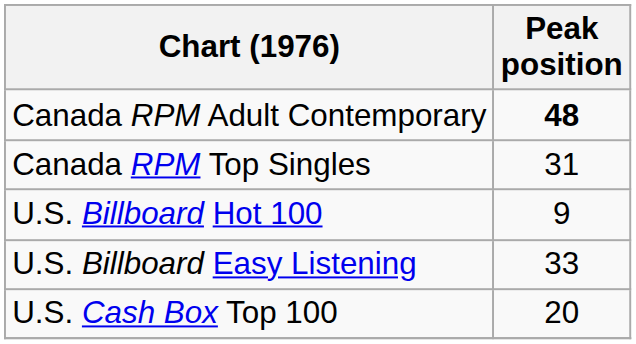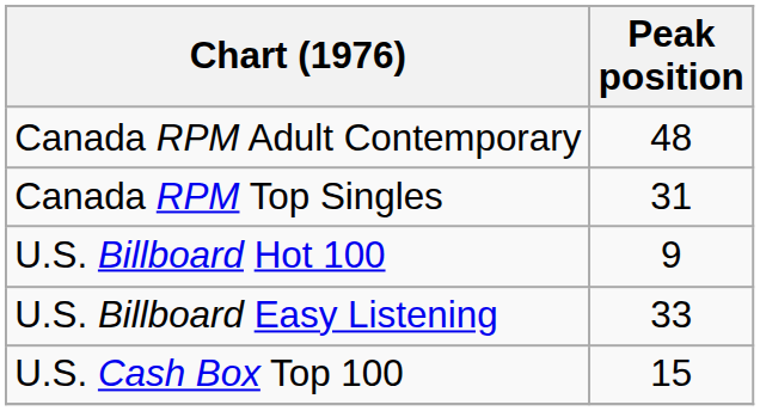 <table class="wikitable sortable">
 <tr>
 <th>Chart (1976)</th>
 <th>Peak<br>position</th>
 </tr>
 <tr>
 <td>Canada <em>RPM</em> Adult Contemporary</td>
-<td style="text-align:center;"><strong>48</strong></td>
+<td style="text-align:center;">48</td>
 </tr>
 <tr>
 <td>Canada <em><a href='#'>RPM</a></em> Top Singles</td>
 <td style="text-align:center;">31</td>
 </tr>
 <tr>
 <td>U.S. <em><a href='#'>Billboard</a></em> <a href='#'>Hot 100</a></td>
 <td style="text-align:center;">9</td>
 </tr>
 <tr>
 <td>U.S. <em>Billboard</em> <a href='#'>Easy Listening</a></td>
 <td style="text-align:center;">33</td>
 </tr>
 <tr>
 <td>U.S. <a href='#'><em>Cash Box</em></a> Top 100</td>
-<td align="center">20</td>
+<td align="center">15</td>
 </tr>
 <tr>
 </tr>
 </table>
